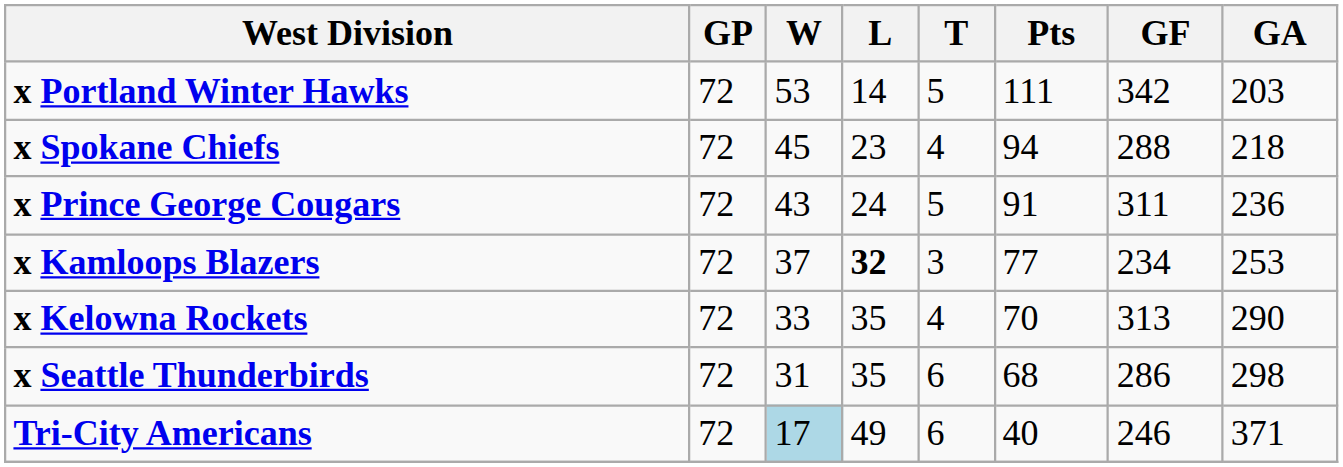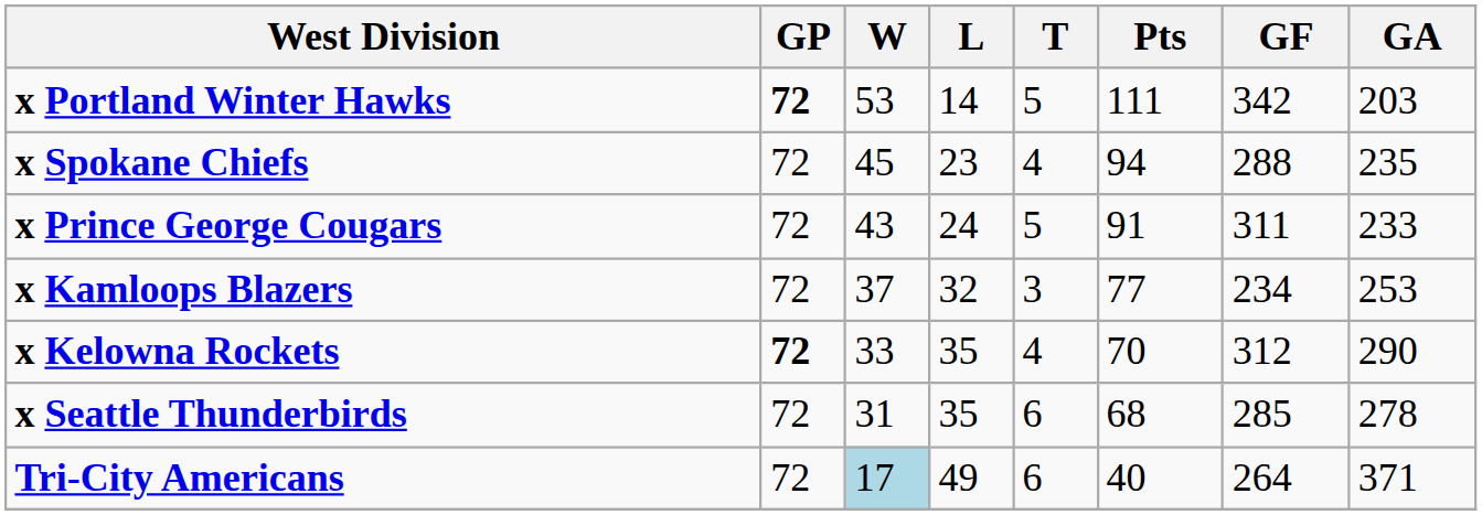 <table class="wikitable">
 <tr>
 <th width="45%">West Division</th>
 <th width="5%">GP</th>
 <th width="5%">W</th>
 <th width="5%">L</th>
 <th width="5%">T</th>
 <th width="7.5%">Pts</th>
 <th width="7.5%">GF</th>
 <th width="7.5%">GA</th>
 </tr>
 <tr>
 <td><strong>x <a href='#'>Portland Winter Hawks</a></strong></td>
-<td>72</td>
+<td><strong>72</strong></td>
 <td>53</td>
 <td>14</td>
 <td>5</td>
 <td>111</td>
 <td>342</td>
 <td>203</td>
 </tr>
 <tr>
 <td><strong>x <a href='#'>Spokane Chiefs</a></strong></td>
 <td>72</td>
 <td>45</td>
 <td>23</td>
 <td>4</td>
 <td>94</td>
 <td>288</td>
-<td>218</td>
+<td>235</td>
 </tr>
 <tr>
 <td><strong>x <a href='#'>Prince George Cougars</a></strong></td>
 <td>72</td>
 <td>43</td>
 <td>24</td>
 <td>5</td>
 <td>91</td>
 <td>311</td>
-<td>236</td>
+<td>233</td>
 </tr>
 <tr>
 <td><strong>x <a href='#'>Kamloops Blazers</a></strong></td>
 <td>72</td>
 <td>37</td>
-<td><strong>32</strong></td>
+<td>32</td>
 <td>3</td>
 <td>77</td>
 <td>234</td>
 <td>253</td>
 </tr>
 <tr>
 <td><strong>x <a href='#'>Kelowna Rockets</a></strong></td>
-<td>72</td>
+<td><strong>72</strong></td>
 <td>33</td>
 <td>35</td>
 <td>4</td>
 <td>70</td>
-<td>313</td>
+<td>312</td>
 <td>290</td>
 </tr>
 <tr>
 <td><strong>x <a href='#'>Seattle Thunderbirds</a></strong></td>
 <td>72</td>
 <td>31</td>
 <td>35</td>
 <td>6</td>
 <td>68</td>
-<td>286</td>
-<td>298</td>
+<td>285</td>
+<td>278</td>
 </tr>
 <tr>
 <td><strong><a href='#'>Tri-City Americans</a></strong></td>
 <td>72</td>
 <td style="background: lightblue;">17</td>
 <td>49</td>
 <td>6</td>
 <td>40</td>
-<td>246</td>
+<td>264</td>
 <td>371</td>
 </tr>
 <tr>
 </tr>
 </table>
